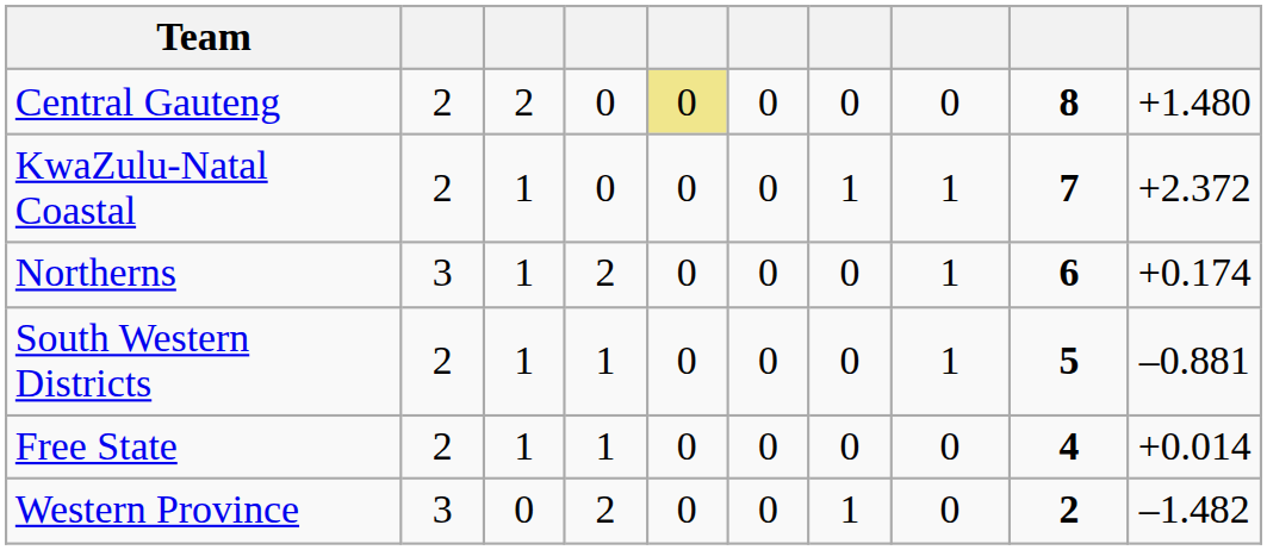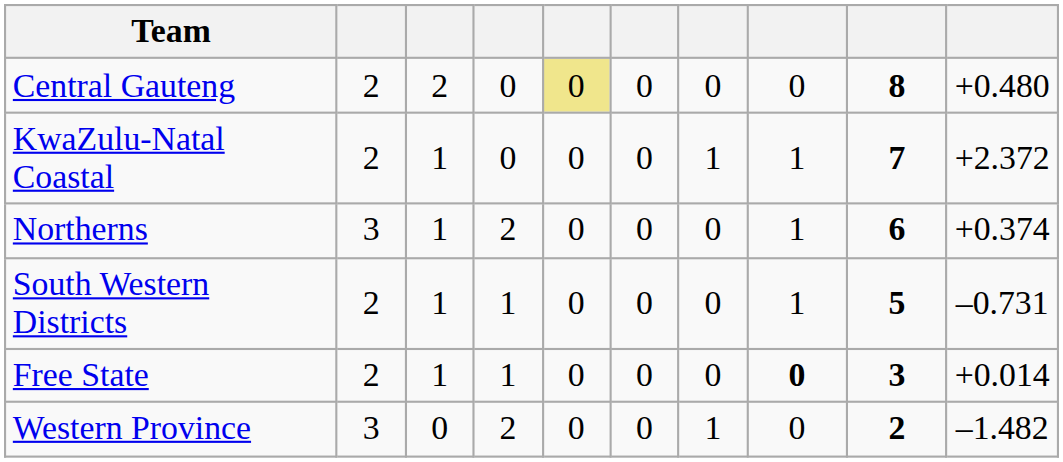 <table class="wikitable" style="text-align:center">
 <tr>
 <th width="150">Team</th>
 <th width="25"></th>
 <th width="25"></th>
 <th width="25"></th>
 <th width="25"></th>
 <th width="25"></th>
 <th width="25"></th>
 <th width="40"></th>
 <th width="40"></th>
 <th width="45"></th>
 </tr>
 <tr>
 <td style="text-align:left"><a href='#'>Central Gauteng</a></td>
 <td>2</td>
 <td>2</td>
 <td>0</td>
 <td style="background: khaki;">0</td>
 <td>0</td>
 <td>0</td>
 <td>0</td>
 <td><strong>8</strong></td>
-<td>+1.480</td>
+<td>+0.480</td>
 </tr>
 <tr>
 <td style="text-align:left"><a href='#'>KwaZulu-Natal Coastal</a></td>
 <td>2</td>
 <td>1</td>
 <td>0</td>
 <td>0</td>
 <td>0</td>
 <td>1</td>
 <td>1</td>
 <td><strong>7</strong></td>
 <td>+2.372</td>
 </tr>
 <tr>
 <td style="text-align:left"><a href='#'>Northerns</a></td>
 <td>3</td>
 <td>1</td>
 <td>2</td>
 <td>0</td>
 <td>0</td>
 <td>0</td>
 <td>1</td>
 <td><strong>6</strong></td>
-<td>+0.174</td>
+<td>+0.374</td>
 </tr>
 <tr>
 <td style="text-align:left"><a href='#'>South Western Districts</a></td>
 <td>2</td>
 <td>1</td>
 <td>1</td>
 <td>0</td>
 <td>0</td>
 <td>0</td>
 <td>1</td>
 <td><strong>5</strong></td>
-<td>–0.881</td>
+<td>–0.731</td>
 </tr>
 <tr>
 <td style="text-align:left"><a href='#'>Free State</a></td>
 <td>2</td>
 <td>1</td>
 <td>1</td>
 <td>0</td>
 <td>0</td>
 <td>0</td>
-<td>0</td>
-<td><strong>4</strong></td>
+<td><strong>0</strong></td>
+<td><strong>3</strong></td>
 <td>+0.014</td>
 </tr>
 <tr>
 <td style="text-align:left"><a href='#'>Western Province</a></td>
 <td>3</td>
 <td>0</td>
 <td>2</td>
 <td>0</td>
 <td>0</td>
 <td>1</td>
 <td>0</td>
 <td><strong>2</strong></td>
 <td>–1.482</td>
 </tr>
 </table>
